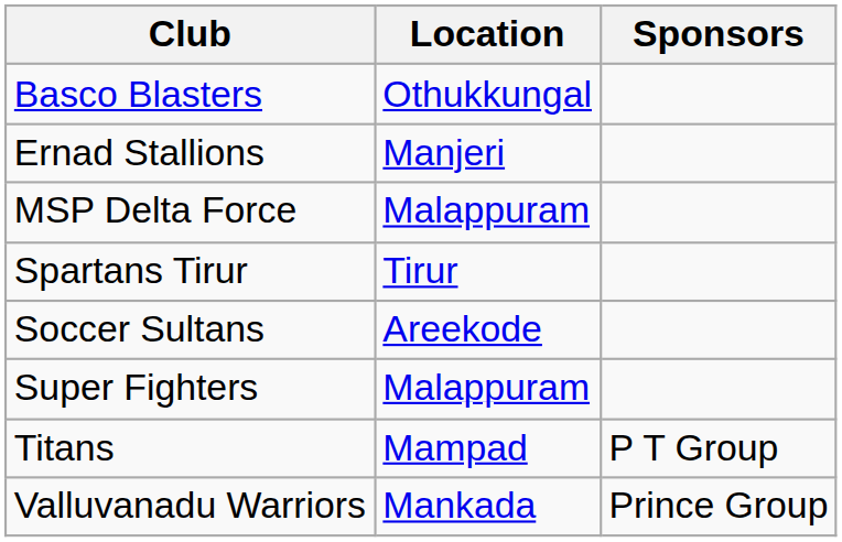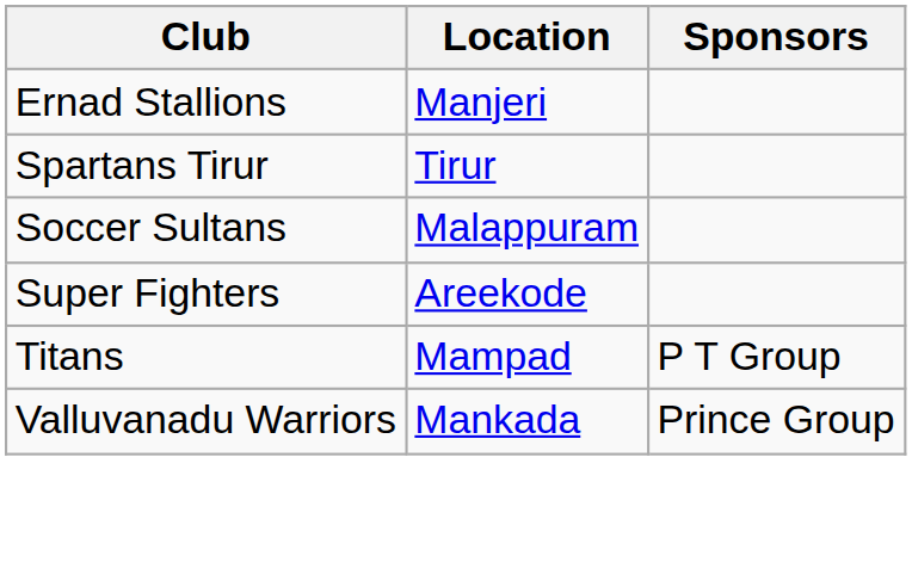 <table class="wikitable">
 <tr>
 <th>Club</th>
 <th>Location</th>
 <th>Sponsors</th>
 </tr>
 <tr>
-<td><a href='#'>Basco Blasters</a></td>
-<td><a href='#'>Othukkungal</a></td>
-<td></td>
-</tr>
-<tr>
 <td>Ernad Stallions</td>
 <td><a href='#'>Manjeri</a></td>
-<td></td>
-</tr>
-<tr>
-<td>MSP Delta Force</td>
-<td><a href='#'>Malappuram</a></td>
 <td></td>
 </tr>
 <tr>
 <td>Spartans Tirur</td>
 <td><a href='#'>Tirur</a></td>
 <td></td>
 </tr>
 <tr>
 <td>Soccer Sultans</td>
-<td><a href='#'>Areekode</a></td>
+<td><a href='#'>Malappuram</a></td>
 <td></td>
 </tr>
 <tr>
 <td>Super Fighters</td>
-<td><a href='#'>Malappuram</a></td>
+<td><a href='#'>Areekode</a></td>
 <td></td>
 </tr>
 <tr>
 <td>Titans</td>
 <td><a href='#'>Mampad</a></td>
 <td>P T Group</td>
 </tr>
 <tr>
 <td>Valluvanadu Warriors</td>
 <td><a href='#'>Mankada</a></td>
 <td>Prince Group</td>
 </tr>
 </table>
